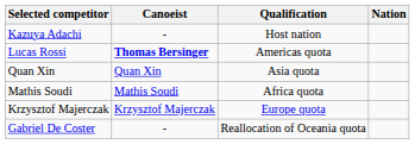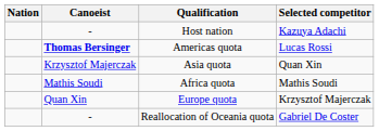 <table class="wikitable" style="text-align:center">
 <tr>
-<th>Selected competitor</th>
+<th>Nation</th>
 <th>Canoeist</th>
 <th>Qualification</th>
-<th>Nation</th>
+<th>Selected competitor</th>
 </tr>
 <tr>
-<td align="left"><a href='#'>Kazuya Adachi</a></td>
+<td align="left"></td>
 <td>-</td>
 <td>Host nation</td>
-<td align="left"></td>
+<td align="left"><a href='#'>Kazuya Adachi</a></td>
 </tr>
 <tr>
-<td align="left"><a href='#'>Lucas Rossi</a></td>
+<td align="left"></td>
 <td align="left"><strong><a href='#'>Thomas Bersinger</a></strong></td>
 <td>Americas quota</td>
-<td align="left"></td>
+<td align="left"><a href='#'>Lucas Rossi</a></td>
 </tr>
 <tr>
+<td align="left"></td>
+<td align="left"><a href='#'>Krzysztof Majerczak</a></td>
+<td>Asia quota</td>
 <td align="left">Quan Xin</td>
-<td align="left"><a href='#'>Quan Xin</a></td>
-<td>Asia quota</td>
-<td align="left"></td>
 </tr>
 <tr>
-<td align="left">Mathis Soudi</td>
+<td align="left"></td>
 <td align="left"><a href='#'>Mathis Soudi</a></td>
 <td>Africa quota</td>
-<td align="left"></td>
+<td align="left">Mathis Soudi</td>
 </tr>
 <tr>
+<td align="left"></td>
+<td align="left"><a href='#'>Quan Xin</a></td>
+<td><a href='#'>Europe quota</a></td>
 <td align="left">Krzysztof Majerczak</td>
-<td align="left"><a href='#'>Krzysztof Majerczak</a></td>
-<td><a href='#'>Europe quota</a></td>
-<td align="left"></td>
 </tr>
 <tr>
-<td align="left"><a href='#'>Gabriel De Coster</a></td>
+<td align="left"></td>
 <td>-</td>
 <td>Reallocation of Oceania quota</td>
-<td align="left"></td>
+<td align="left"><a href='#'>Gabriel De Coster</a></td>
 </tr>
 </table>
